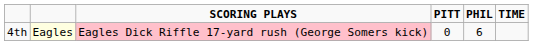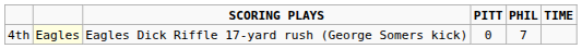 <table class="wikitable">
 <tr align="center">
 <td></td>
 <td></td>
 <td><strong>SCORING PLAYS</strong></td>
 <td><strong>PITT</strong></td>
 <td><strong>PHIL</strong></td>
 <td><strong>TIME</strong></td>
 </tr>
 <tr align="left">
 <td>4th</td>
 <td style="background: lightyellow;">Eagles</td>
-<td style="background: pink;">Eagles Dick Riffle 17-yard rush (George Somers kick)</td>
+<td>Eagles Dick Riffle 17-yard rush (George Somers kick)</td>
 <td - align="center">0</td>
-<td - align="center">6</td>
+<td - align="center">7</td>
 </tr>
 </table>
